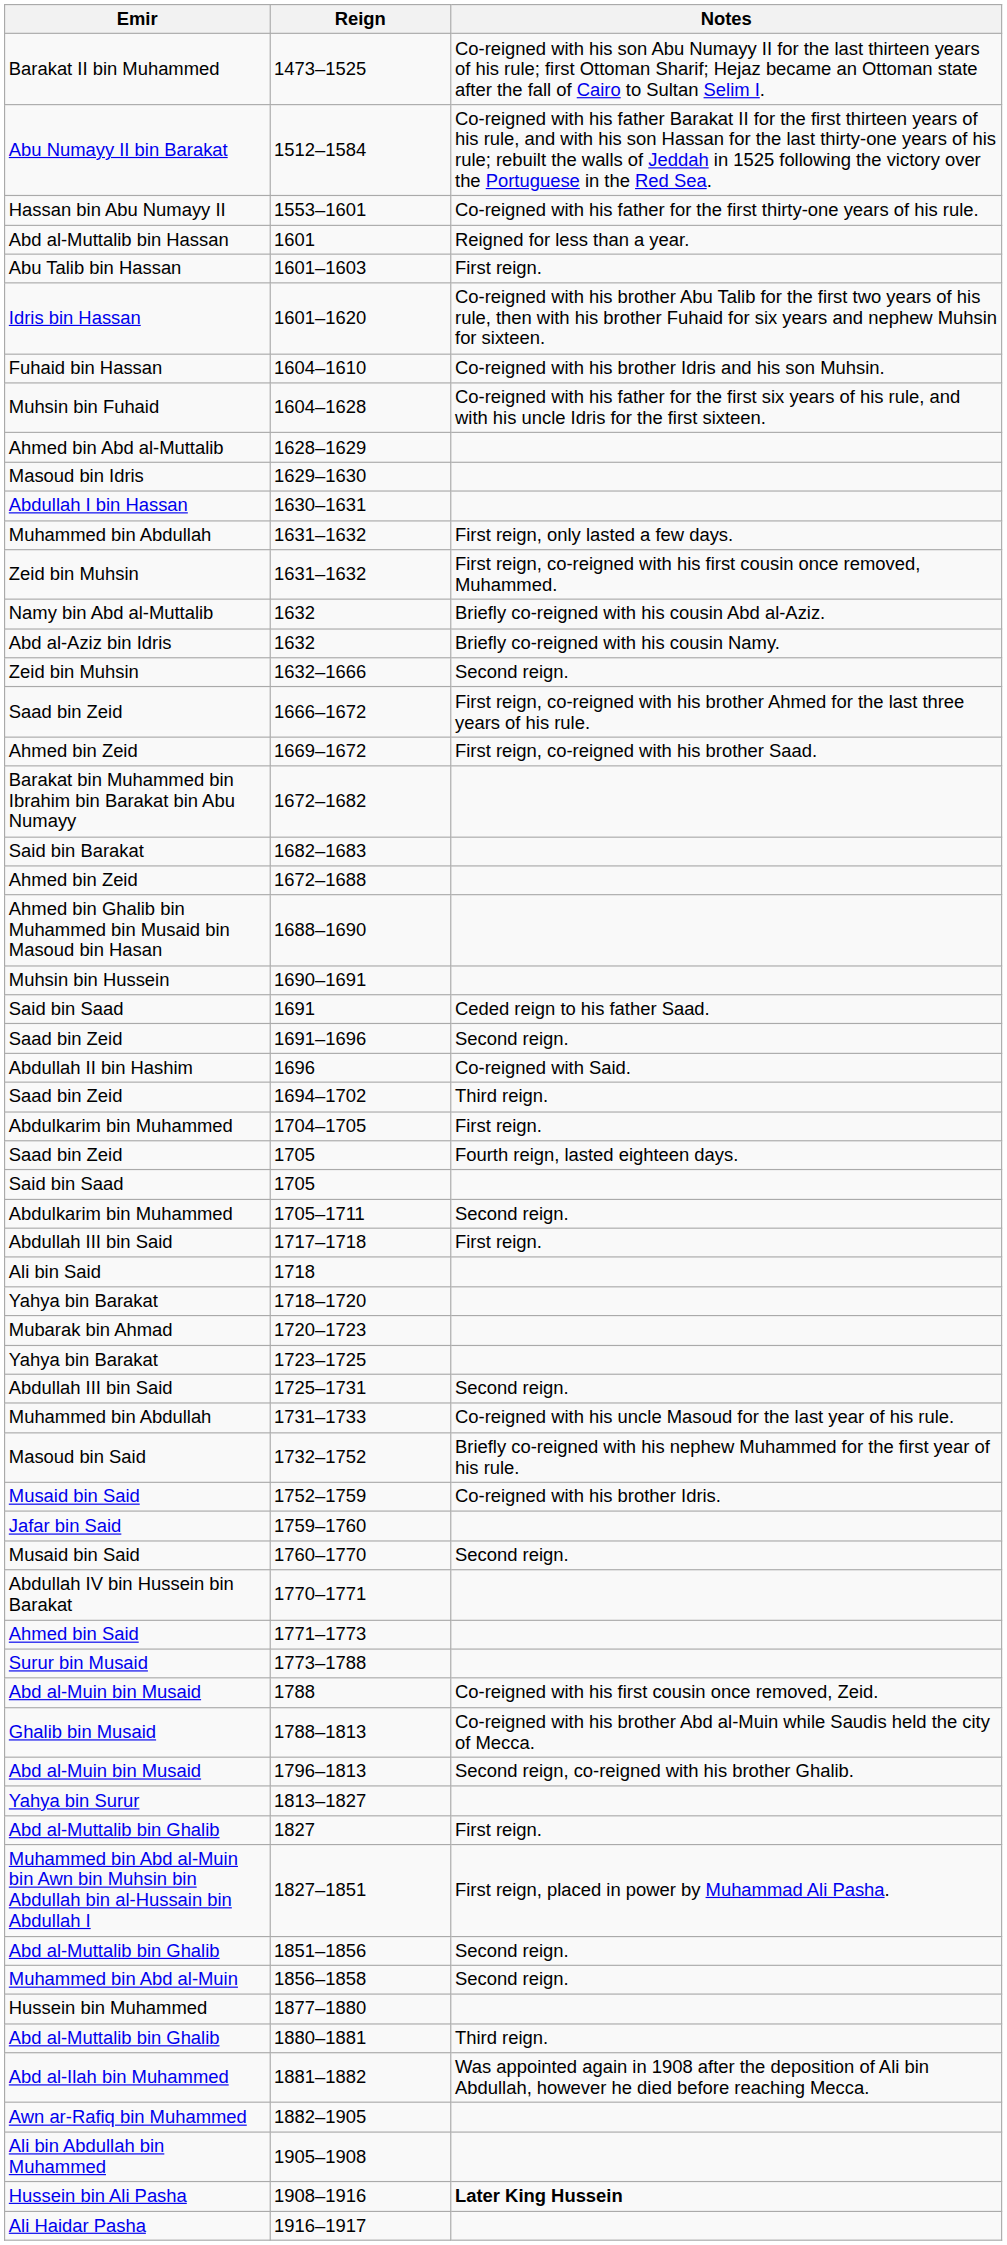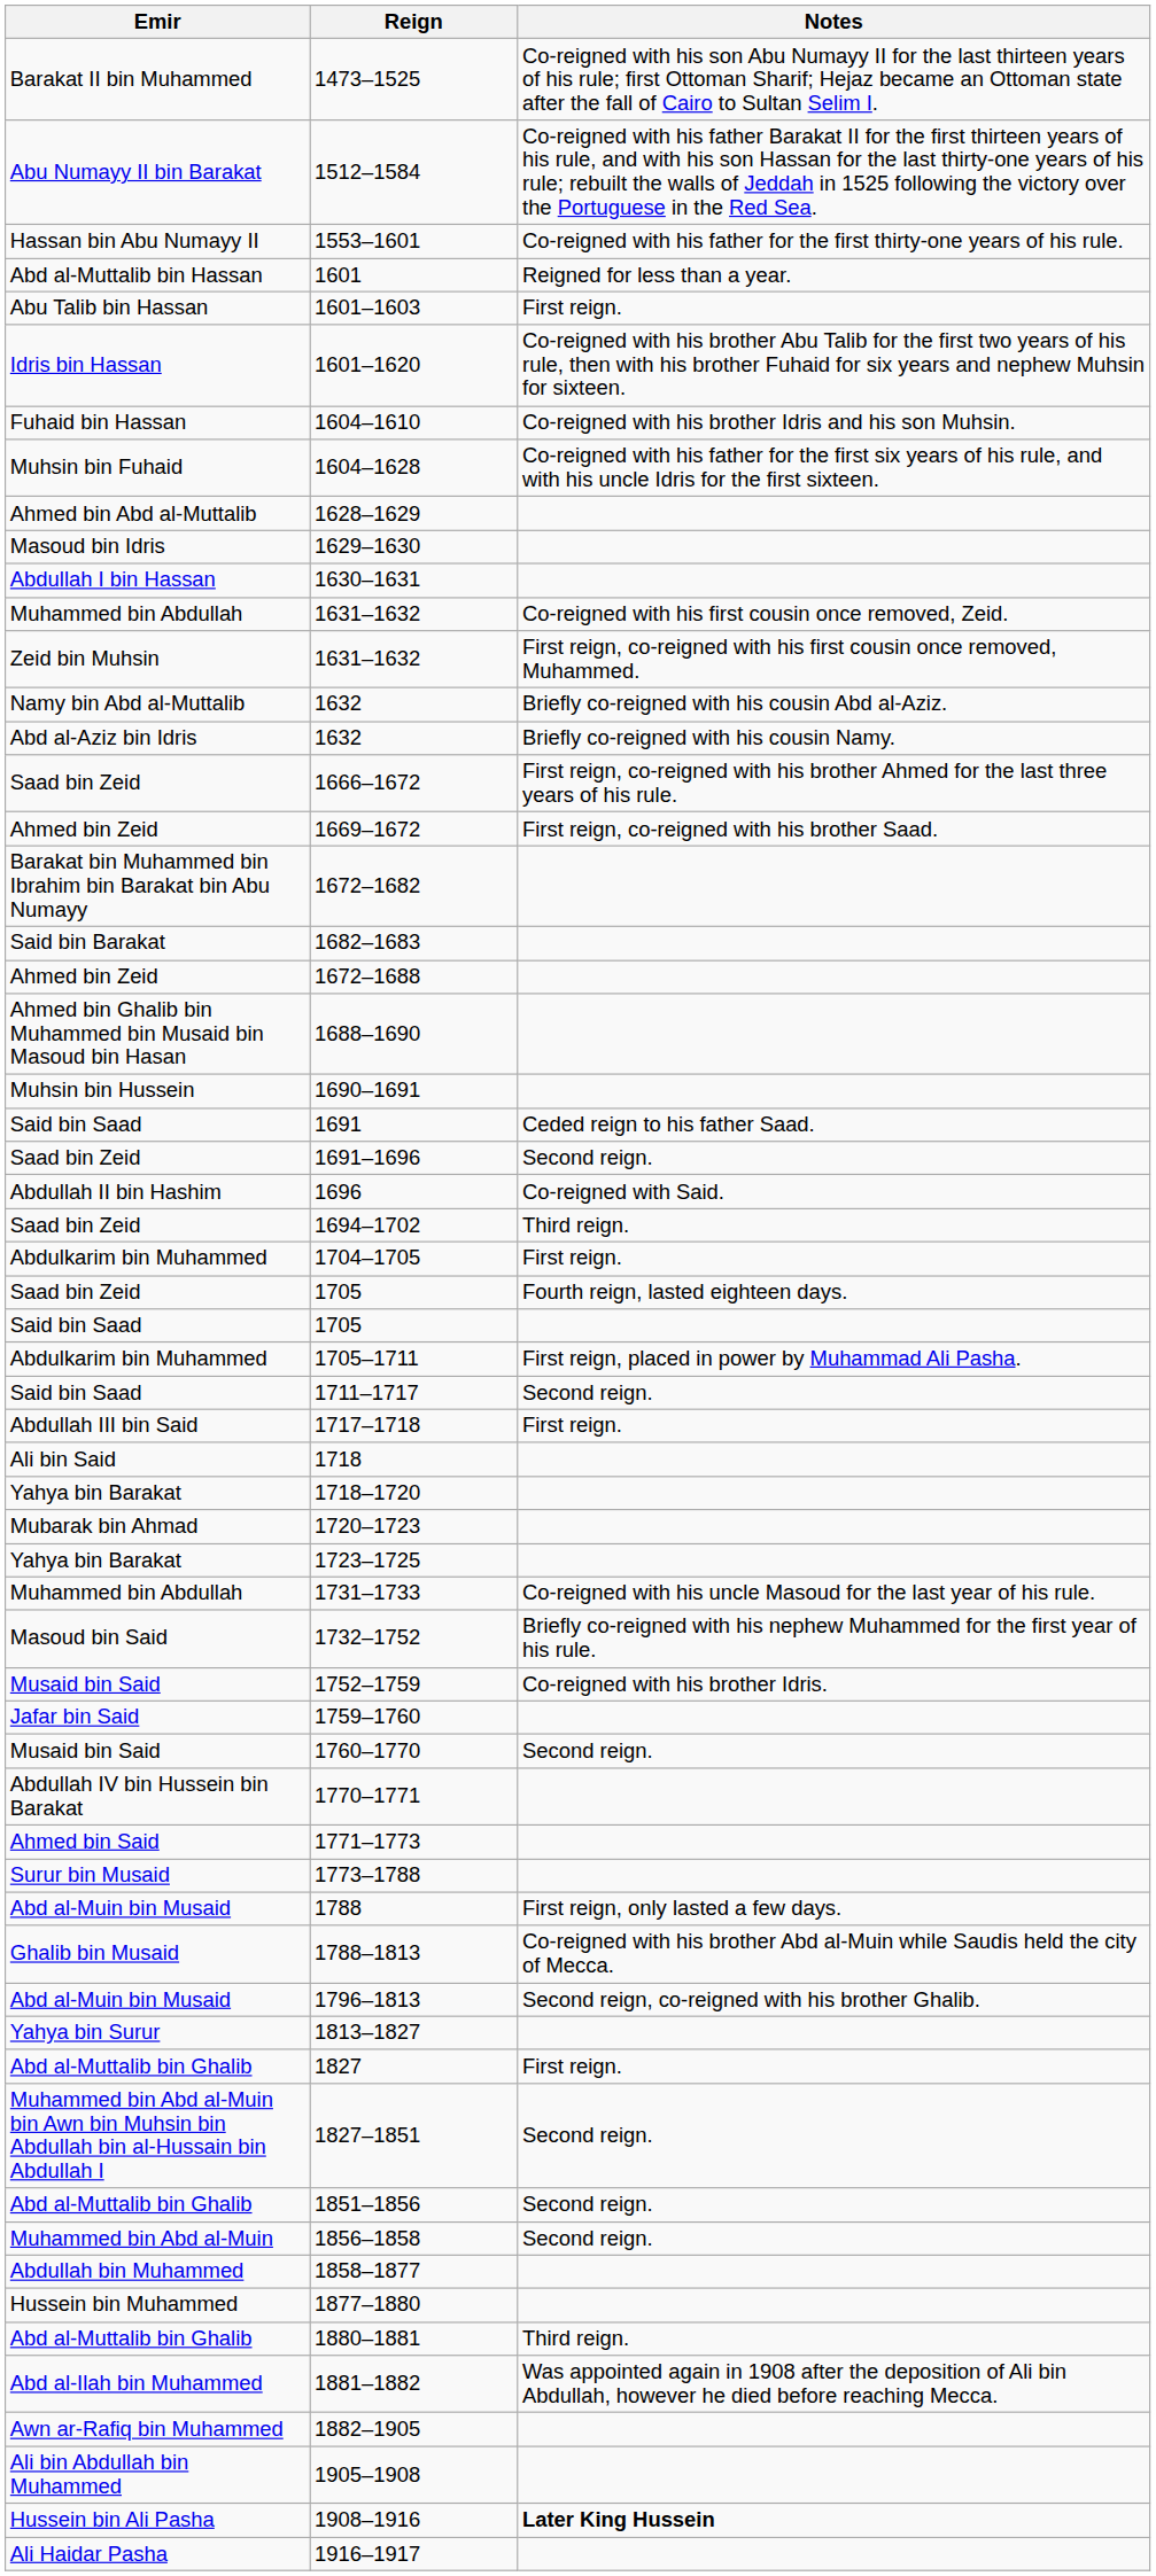 <table class="wikitable">
 <tr>
 <th>Emir</th>
 <th style="min-width:150px;">Reign</th>
 <th>Notes</th>
 </tr>
 <tr>
 <td>Barakat II bin Muhammed</td>
 <td>1473–1525</td>
 <td>Co-reigned with his son Abu Numayy II for the last thirteen years of his rule; first Ottoman Sharif; Hejaz became an Ottoman state after the fall of <a href='#'>Cairo</a> to Sultan <a href='#'>Selim I</a>.</td>
 </tr>
 <tr>
 <td><a href='#'>Abu Numayy II bin Barakat</a></td>
 <td>1512–1584</td>
 <td>Co-reigned with his father Barakat II for the first thirteen years of his rule, and with his son Hassan for the last thirty-one years of his rule; rebuilt the walls of <a href='#'>Jeddah</a> in 1525 following the victory over the <a href='#'>Portuguese</a> in the <a href='#'>Red Sea</a>.</td>
 </tr>
 <tr>
 <td>Hassan bin Abu Numayy II</td>
 <td>1553–1601</td>
 <td>Co-reigned with his father for the first thirty-one years of his rule.</td>
 </tr>
 <tr>
 <td>Abd al-Muttalib bin Hassan</td>
 <td>1601</td>
 <td>Reigned for less than a year.</td>
 </tr>
 <tr>
 <td>Abu Talib bin Hassan</td>
 <td>1601–1603</td>
 <td>First reign.</td>
 </tr>
 <tr>
 <td><a href='#'>Idris bin Hassan</a></td>
 <td>1601–1620</td>
 <td>Co-reigned with his brother Abu Talib for the first two years of his rule, then with his brother Fuhaid for six years and nephew Muhsin for sixteen.</td>
 </tr>
 <tr>
 <td>Fuhaid bin Hassan</td>
 <td>1604–1610</td>
 <td>Co-reigned with his brother Idris and his son Muhsin.</td>
 </tr>
 <tr>
 <td>Muhsin bin Fuhaid</td>
 <td>1604–1628</td>
 <td>Co-reigned with his father for the first six years of his rule, and with his uncle Idris for the first sixteen.</td>
 </tr>
 <tr>
 <td>Ahmed bin Abd al-Muttalib</td>
 <td>1628–1629</td>
 <td></td>
 </tr>
 <tr>
 <td>Masoud bin Idris</td>
 <td>1629–1630</td>
 <td></td>
 </tr>
 <tr>
 <td><a href='#'>Abdullah I bin Hassan</a></td>
 <td>1630–1631</td>
 <td></td>
 </tr>
 <tr>
 <td>Muhammed bin Abdullah</td>
 <td>1631–1632</td>
-<td>First reign, only lasted a few days.</td>
+<td>Co-reigned with his first cousin once removed, Zeid.</td>
 </tr>
 <tr>
 <td>Zeid bin Muhsin</td>
 <td>1631–1632</td>
 <td>First reign, co-reigned with his first cousin once removed, Muhammed.</td>
 </tr>
 <tr>
 <td>Namy bin Abd al-Muttalib</td>
 <td>1632</td>
 <td>Briefly co-reigned with his cousin Abd al-Aziz.</td>
 </tr>
 <tr>
 <td>Abd al-Aziz bin Idris</td>
 <td>1632</td>
 <td>Briefly co-reigned with his cousin Namy.</td>
-</tr>
-<tr>
-<td>Zeid bin Muhsin</td>
-<td>1632–1666</td>
-<td>Second reign.</td>
 </tr>
 <tr>
 <td>Saad bin Zeid</td>
 <td>1666–1672</td>
 <td>First reign, co-reigned with his brother Ahmed for the last three years of his rule.</td>
 </tr>
 <tr>
 <td>Ahmed bin Zeid</td>
 <td>1669–1672</td>
 <td>First reign, co-reigned with his brother Saad.</td>
 </tr>
 <tr>
 <td>Barakat bin Muhammed bin Ibrahim bin Barakat bin Abu Numayy</td>
 <td>1672–1682</td>
 <td></td>
 </tr>
 <tr>
 <td>Said bin Barakat</td>
 <td>1682–1683</td>
 <td></td>
 </tr>
 <tr>
 <td>Ahmed bin Zeid</td>
 <td>1672–1688</td>
 <td></td>
 </tr>
 <tr>
 <td>Ahmed bin Ghalib bin Muhammed bin Musaid bin Masoud bin Hasan</td>
 <td>1688–1690</td>
 <td></td>
 </tr>
 <tr>
 <td>Muhsin bin Hussein</td>
 <td>1690–1691</td>
 <td></td>
 </tr>
 <tr>
 <td>Said bin Saad</td>
 <td>1691</td>
 <td>Ceded reign to his father Saad.</td>
 </tr>
 <tr>
 <td>Saad bin Zeid</td>
 <td>1691–1696</td>
 <td>Second reign.</td>
 </tr>
 <tr>
 <td>Abdullah II bin Hashim</td>
 <td>1696</td>
 <td>Co-reigned with Said.</td>
 </tr>
 <tr>
 <td>Saad bin Zeid</td>
 <td>1694–1702</td>
 <td>Third reign.</td>
 </tr>
 <tr>
 <td>Abdulkarim bin Muhammed</td>
 <td>1704–1705</td>
 <td>First reign.</td>
 </tr>
 <tr>
 <td>Saad bin Zeid</td>
 <td>1705</td>
 <td>Fourth reign, lasted eighteen days.</td>
 </tr>
 <tr>
 <td>Said bin Saad</td>
 <td>1705</td>
 <td></td>
 </tr>
 <tr>
 <td>Abdulkarim bin Muhammed</td>
 <td>1705–1711</td>
+<td>First reign, placed in power by <a href='#'>Muhammad Ali Pasha</a>.</td>
+</tr>
+<tr>
+<td>Said bin Saad</td>
+<td>1711–1717</td>
 <td>Second reign.</td>
 </tr>
 <tr>
 <td>Abdullah III bin Said</td>
 <td>1717–1718</td>
 <td>First reign.</td>
 </tr>
 <tr>
 <td>Ali bin Said</td>
 <td>1718</td>
 <td></td>
 </tr>
 <tr>
 <td>Yahya bin Barakat</td>
 <td>1718–1720</td>
 <td></td>
 </tr>
 <tr>
 <td>Mubarak bin Ahmad</td>
 <td>1720–1723</td>
 <td></td>
 </tr>
 <tr>
 <td>Yahya bin Barakat</td>
 <td>1723–1725</td>
 <td></td>
-</tr>
-<tr>
-<td>Abdullah III bin Said</td>
-<td>1725–1731</td>
-<td>Second reign.</td>
 </tr>
 <tr>
 <td>Muhammed bin Abdullah</td>
 <td>1731–1733</td>
 <td>Co-reigned with his uncle Masoud for the last year of his rule.</td>
 </tr>
 <tr>
 <td>Masoud bin Said</td>
 <td>1732–1752</td>
 <td>Briefly co-reigned with his nephew Muhammed for the first year of his rule.</td>
 </tr>
 <tr>
 <td><a href='#'>Musaid bin Said</a></td>
 <td>1752–1759</td>
 <td>Co-reigned with his brother Idris.</td>
 </tr>
 <tr>
 <td><a href='#'>Jafar bin Said</a></td>
 <td>1759–1760</td>
 </tr>
 <tr>
 <td>Musaid bin Said</td>
 <td>1760–1770</td>
 <td>Second reign.</td>
 </tr>
 <tr>
 <td>Abdullah IV bin Hussein bin Barakat</td>
 <td>1770–1771</td>
 <td></td>
 </tr>
 <tr>
 <td><a href='#'>Ahmed bin Said</a></td>
 <td>1771–1773</td>
 <td></td>
 </tr>
 <tr>
 <td><a href='#'>Surur bin Musaid</a></td>
 <td>1773–1788</td>
 <td></td>
 </tr>
 <tr>
 <td><a href='#'>Abd al-Muin bin Musaid</a></td>
 <td>1788</td>
-<td>Co-reigned with his first cousin once removed, Zeid.</td>
+<td>First reign, only lasted a few days.</td>
 </tr>
 <tr>
 <td><a href='#'>Ghalib bin Musaid</a></td>
 <td>1788–1813</td>
 <td>Co-reigned with his brother Abd al-Muin while Saudis held the city of Mecca.</td>
 </tr>
 <tr>
 <td><a href='#'>Abd al-Muin bin Musaid</a></td>
 <td>1796–1813</td>
 <td>Second reign, co-reigned with his brother Ghalib.</td>
 </tr>
 <tr>
 <td><a href='#'>Yahya bin Surur</a></td>
 <td>1813–1827</td>
 <td></td>
 </tr>
 <tr>
 <td><a href='#'>Abd al-Muttalib bin Ghalib</a></td>
 <td>1827</td>
 <td>First reign.</td>
 </tr>
 <tr>
 <td><a href='#'>Muhammed bin Abd al-Muin bin Awn bin Muhsin bin Abdullah bin al-Hussain bin Abdullah I</a></td>
 <td>1827–1851</td>
-<td>First reign, placed in power by <a href='#'>Muhammad Ali Pasha</a>.</td>
+<td>Second reign.</td>
 </tr>
 <tr>
 <td><a href='#'>Abd al-Muttalib bin Ghalib</a></td>
 <td>1851–1856</td>
 <td>Second reign.</td>
 </tr>
 <tr>
 <td><a href='#'>Muhammed bin Abd al-Muin</a></td>
 <td>1856–1858</td>
 <td>Second reign.</td>
+</tr>
+<tr>
+<td><a href='#'>Abdullah bin Muhammed</a></td>
+<td>1858–1877</td>
+<td></td>
 </tr>
 <tr>
 <td>Hussein bin Muhammed</td>
 <td>1877–1880</td>
 <td></td>
 </tr>
 <tr>
 <td><a href='#'>Abd al-Muttalib bin Ghalib</a></td>
 <td>1880–1881</td>
 <td>Third reign.</td>
 </tr>
 <tr>
 <td><a href='#'>Abd al-Ilah bin Muhammed</a></td>
 <td>1881–1882</td>
 <td>Was appointed again in 1908 after the deposition of Ali bin Abdullah, however he died before reaching Mecca.</td>
 </tr>
 <tr>
 <td><a href='#'>Awn ar-Rafiq bin Muhammed</a></td>
 <td>1882–1905</td>
 <td></td>
 </tr>
 <tr>
 <td><a href='#'>Ali bin Abdullah bin Muhammed</a></td>
 <td>1905–1908</td>
 <td></td>
 </tr>
 <tr>
 <td><a href='#'>Hussein bin Ali Pasha</a></td>
 <td>1908–1916</td>
 <td><strong>Later King Hussein</strong></td>
 </tr>
 <tr>
 <td><a href='#'>Ali Haidar Pasha</a></td>
 <td>1916–1917</td>
 <td></td>
 </tr>
 </table>
